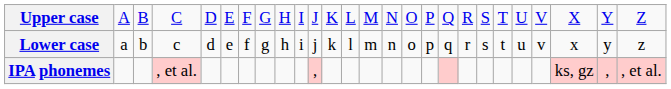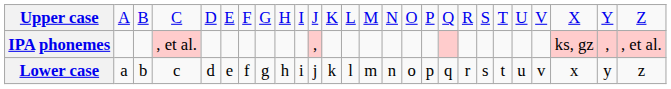 <table class="wikitable" style="text-align:center; table-layout:fixed">
 <tr>
 <th><a href='#'>Upper case</a></th>
 <td><a href='#'>A</a></td>
 <td><a href='#'>B</a></td>
 <td><a href='#'>C</a></td>
 <td><a href='#'>D</a></td>
 <td><a href='#'>E</a></td>
 <td><a href='#'>F</a></td>
 <td><a href='#'>G</a></td>
 <td><a href='#'>H</a></td>
 <td><a href='#'>I</a></td>
 <td><a href='#'>J</a></td>
 <td><a href='#'>K</a></td>
 <td><a href='#'>L</a></td>
 <td><a href='#'>M</a></td>
 <td><a href='#'>N</a></td>
 <td><a href='#'>O</a></td>
 <td><a href='#'>P</a></td>
 <td><a href='#'>Q</a></td>
 <td><a href='#'>R</a></td>
 <td><a href='#'>S</a></td>
 <td><a href='#'>T</a></td>
 <td><a href='#'>U</a></td>
 <td><a href='#'>V</a></td>
 <td><a href='#'>X</a></td>
 <td><a href='#'>Y</a></td>
 <td><a href='#'>Z</a></td>
 </tr>
 <tr>
+<th><a href='#'>IPA</a> <a href='#'>phonemes</a></th>
+<td></td>
+<td></td>
+<td style="background-color:#fcc">,  et al.</td>
+<td></td>
+<td></td>
+<td></td>
+<td></td>
+<td></td>
+<td></td>
+<td style="background-color:#fcc">, </td>
+<td></td>
+<td></td>
+<td></td>
+<td></td>
+<td></td>
+<td></td>
+<td style="background-color:#fcc"></td>
+<td></td>
+<td></td>
+<td></td>
+<td></td>
+<td></td>
+<td style="background-color:#fcc">ks, gz</td>
+<td style="background-color:#fcc">, </td>
+<td style="background-color:#fcc">,  et al.</td>
+</tr>
+<tr>
 <th><a href='#'>Lower case</a></th>
 <td>a</td>
 <td>b</td>
 <td>c</td>
 <td>d</td>
 <td>e</td>
 <td>f</td>
 <td>g</td>
 <td>h</td>
 <td>i</td>
 <td>j</td>
 <td>k</td>
 <td>l</td>
 <td>m</td>
 <td>n</td>
 <td>o</td>
 <td>p</td>
 <td>q</td>
 <td>r</td>
 <td>s</td>
 <td>t</td>
 <td>u</td>
 <td>v</td>
 <td>x</td>
 <td>y</td>
 <td>z</td>
 </tr>
-<tr>
-<th><a href='#'>IPA</a> <a href='#'>phonemes</a></th>
-<td></td>
-<td></td>
-<td style="background-color:#fcc">,  et al.</td>
-<td></td>
-<td></td>
-<td></td>
-<td></td>
-<td></td>
-<td></td>
-<td style="background-color:#fcc">, </td>
-<td></td>
-<td></td>
-<td></td>
-<td></td>
-<td></td>
-<td></td>
-<td style="background-color:#fcc"></td>
-<td></td>
-<td></td>
-<td></td>
-<td></td>
-<td></td>
-<td style="background-color:#fcc">ks, gz</td>
-<td style="background-color:#fcc">, </td>
-<td style="background-color:#fcc">,  et al.</td>
-</tr>
 </table>
